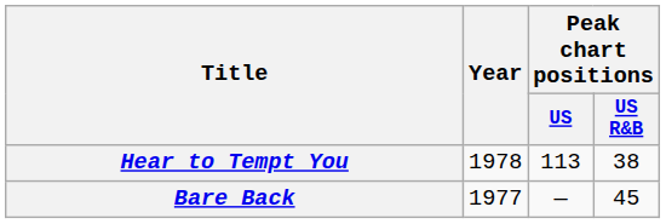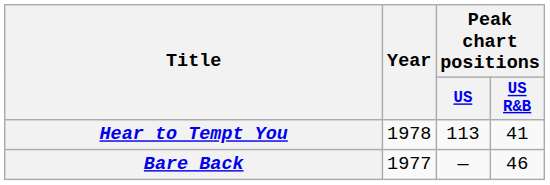 <table class="wikitable plainrowheaders" style="text-align:center;">
 <tr>
 <th rowspan="2" style="width:20em;">Title</th>
 <th rowspan="2">Year</th>
 <th colspan="2">Peak chart positions</th>
 </tr>
 <tr>
 <th scope="col" style="width:2.5em;font-size:85%"><a href='#'>US</a><br></th>
 <th scope="col" style="width:2.5em;font-size:85%"><a href='#'>US<br>R&B</a><br></th>
 </tr>
 <tr>
 <th scope="row"><em><a href='#'>Hear to Tempt You</a></em></th>
 <td>1978</td>
 <td>113</td>
-<td>38</td>
+<td>41</td>
 </tr>
 <tr>
 <th scope="row"><em><a href='#'>Bare Back</a></em></th>
 <td>1977</td>
 <td>—</td>
-<td>45</td>
+<td>46</td>
 </tr>
 </table>
